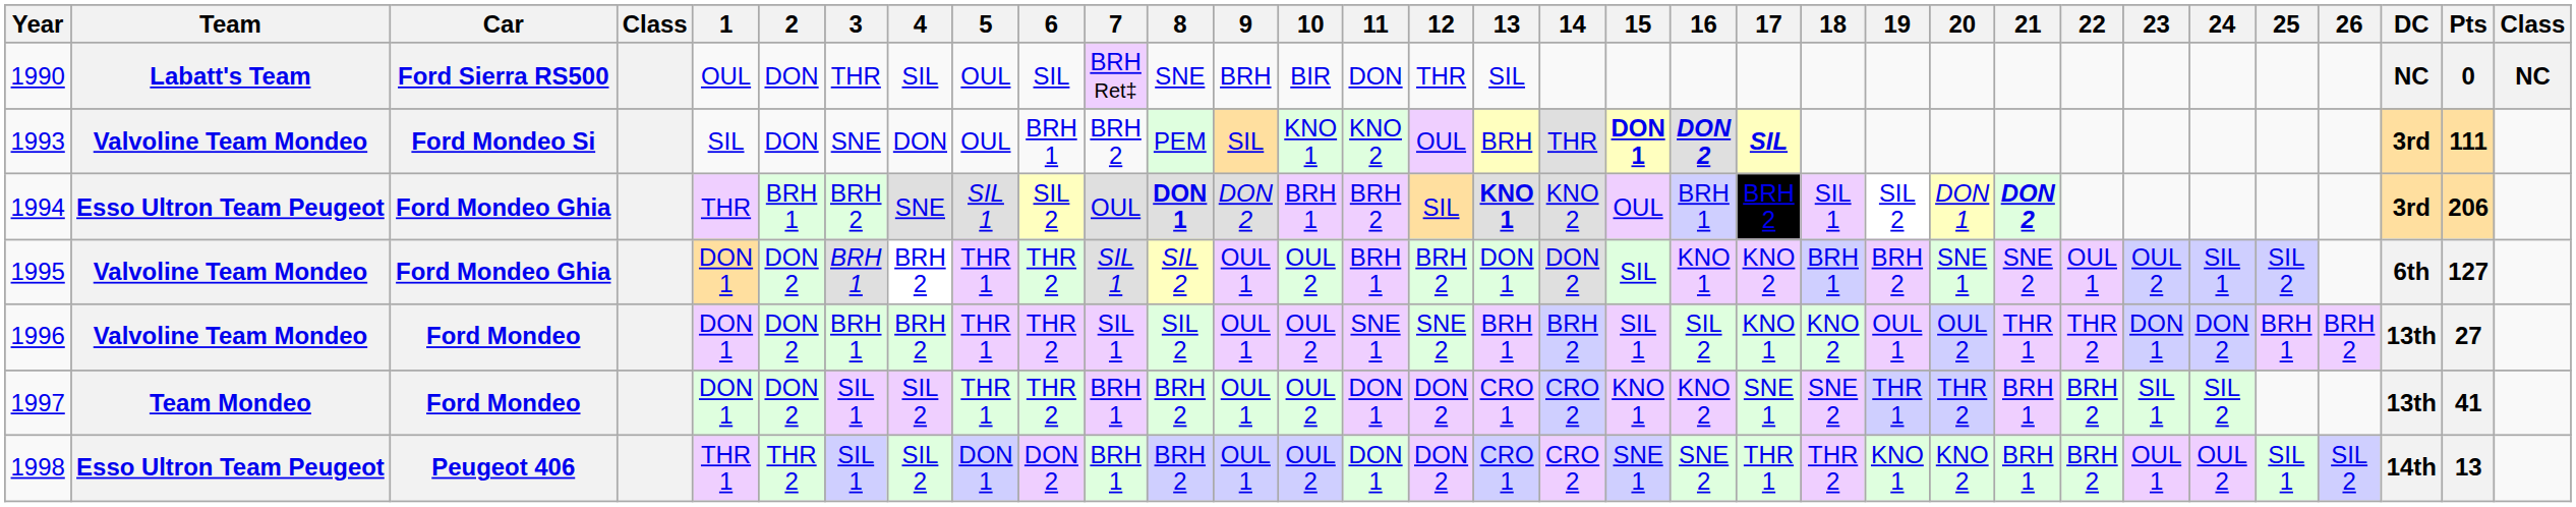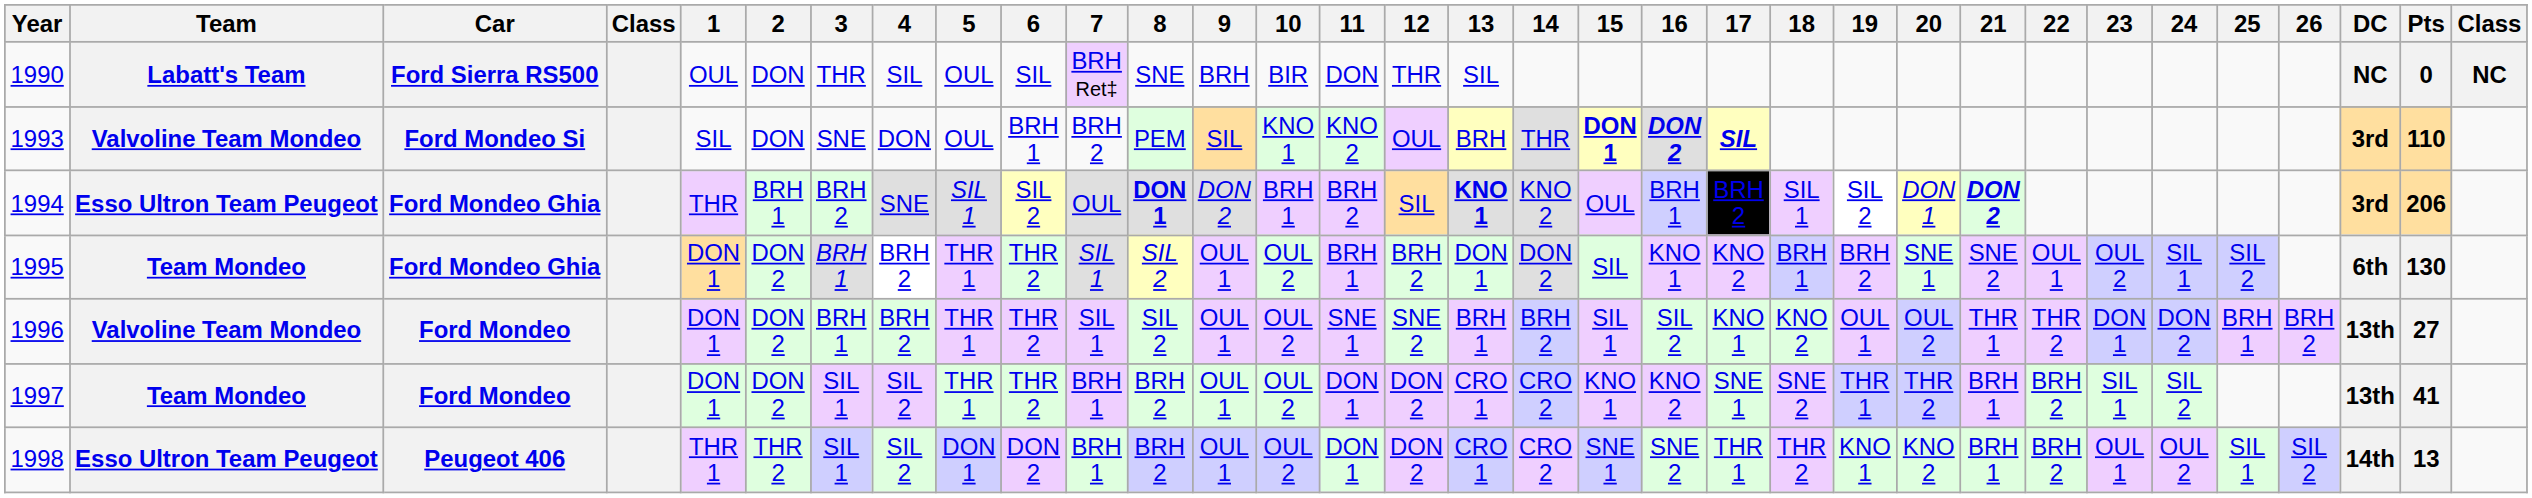 <table class="wikitable" style="text-align:center; font-size:85%">
 <tr>
 <th>Year</th>
 <th>Team</th>
 <th>Car</th>
 <th>Class</th>
 <th>1</th>
 <th>2</th>
 <th>3</th>
 <th>4</th>
 <th>5</th>
 <th>6</th>
 <th>7</th>
 <th>8</th>
 <th>9</th>
 <th>10</th>
 <th>11</th>
 <th>12</th>
 <th>13</th>
 <th>14</th>
 <th>15</th>
 <th>16</th>
 <th>17</th>
 <th>18</th>
 <th>19</th>
 <th>20</th>
 <th>21</th>
 <th>22</th>
 <th>23</th>
 <th>24</th>
 <th>25</th>
 <th>26</th>
 <th>DC</th>
 <th>Pts</th>
 <th>Class</th>
 </tr>
 <tr>
 <td><a href='#'>1990</a></td>
 <th nowrap><a href='#'>Labatt's Team</a></th>
 <th nowrap><a href='#'>Ford Sierra RS500</a></th>
 <th><span></span></th>
 <td><a href='#'>OUL</a></td>
 <td><a href='#'>DON</a></td>
 <td><a href='#'>THR</a></td>
 <td><a href='#'>SIL</a></td>
 <td><a href='#'>OUL</a></td>
 <td><a href='#'>SIL</a></td>
 <td style="background:#EFCFFF;"><a href='#'>BRH</a><br><small>Ret‡</small></td>
 <td><a href='#'>SNE</a></td>
 <td><a href='#'>BRH</a></td>
 <td><a href='#'>BIR</a></td>
 <td><a href='#'>DON</a></td>
 <td><a href='#'>THR</a></td>
 <td><a href='#'>SIL</a></td>
 <td></td>
 <td></td>
 <td></td>
 <td></td>
 <td></td>
 <td></td>
 <td></td>
 <td></td>
 <td></td>
 <td></td>
 <td></td>
 <td></td>
 <td></td>
 <th>NC</th>
 <th>0</th>
 <th>NC</th>
 </tr>
 <tr>
 <td><a href='#'>1993</a></td>
 <th nowrap><a href='#'>Valvoline Team Mondeo</a></th>
 <th nowrap><a href='#'>Ford Mondeo Si</a></th>
 <th></th>
 <td><a href='#'>SIL</a></td>
 <td><a href='#'>DON</a></td>
 <td><a href='#'>SNE</a></td>
 <td><a href='#'>DON</a></td>
 <td><a href='#'>OUL</a></td>
 <td><a href='#'>BRH<br>1</a></td>
 <td><a href='#'>BRH<br>2</a></td>
 <td style="background:#DFFFDF;"><a href='#'>PEM</a><br></td>
 <td style="background:#FFDF9F;"><a href='#'>SIL</a><br></td>
 <td style="background:#DFFFDF;"><a href='#'>KNO<br>1</a><br></td>
 <td style="background:#DFFFDF;"><a href='#'>KNO<br>2</a><br></td>
 <td style="background:#EFCFFF;"><a href='#'>OUL</a><br></td>
 <td style="background:#FFFFBF;"><a href='#'>BRH</a><br></td>
 <td style="background:#DFDFDF;"><a href='#'>THR</a><br></td>
 <td style="background:#FFFFBF;"><strong><a href='#'>DON<br>1</a></strong><br></td>
 <td style="background:#DFDFDF;"><strong><em><a href='#'>DON<br>2</a></em></strong><br></td>
 <td style="background:#FFFFBF;"><strong><em><a href='#'>SIL</a></em></strong><br></td>
 <td></td>
 <td></td>
 <td></td>
 <td></td>
 <td></td>
 <td></td>
 <td></td>
 <td></td>
 <td></td>
 <th style="background:#FFDF9F;">3rd</th>
-<th style="background:#FFDF9F;">111</th>
+<th style="background:#FFDF9F;">110</th>
 <td></td>
 </tr>
 <tr>
 <td><a href='#'>1994</a></td>
 <th nowrap><a href='#'>Esso Ultron Team Peugeot</a></th>
 <th nowrap><a href='#'>Ford Mondeo Ghia</a></th>
 <th></th>
 <td style="background:#EFCFFF;"><a href='#'>THR</a><br></td>
 <td style="background:#DFFFDF;"><a href='#'>BRH<br>1</a><br></td>
 <td style="background:#DFFFDF;"><a href='#'>BRH<br>2</a><br></td>
 <td style="background:#DFDFDF;"><a href='#'>SNE</a><br></td>
 <td style="background:#DFDFDF;"><em><a href='#'>SIL<br>1</a></em><br></td>
 <td style="background:#FFFFBF;"><a href='#'>SIL<br>2</a><br></td>
 <td style="background:#DFDFDF;"><a href='#'>OUL</a><br></td>
 <td style="background:#DFDFDF;"><strong><a href='#'>DON<br>1</a></strong><br></td>
 <td style="background:#DFDFDF;"><em><a href='#'>DON<br>2</a></em><br></td>
 <td style="background:#EFCFFF;"><a href='#'>BRH<br>1</a><br></td>
 <td style="background:#EFCFFF;"><a href='#'>BRH<br>2</a><br></td>
 <td style="background:#FFDF9F;"><a href='#'>SIL</a><br></td>
 <td style="background:#DFDFDF;"><strong><a href='#'>KNO<br>1</a></strong><br></td>
 <td style="background:#DFDFDF;"><a href='#'>KNO<br>2</a><br></td>
 <td style="background:#EFCFFF;"><a href='#'>OUL</a><br></td>
 <td style="background:#CFCFFF;"><a href='#'>BRH<br>1</a><br></td>
 <td style="background:#000000; color:white"><a href='#'><span>BRH<br>2</span></a><br></td>
 <td style="background:#EFCFFF;"><a href='#'>SIL<br>1</a><br></td>
 <td style="background:#FFFFFF;"><a href='#'>SIL<br>2</a><br></td>
 <td style="background:#FFFFBF;"><em><a href='#'>DON<br>1</a></em><br></td>
 <td style="background:#DFFFDF;"><strong><em><a href='#'>DON<br>2</a></em></strong><br></td>
 <td></td>
 <td></td>
 <td></td>
 <td></td>
 <td></td>
 <th style="background:#FFDF9F;">3rd</th>
 <th style="background:#FFDF9F;">206</th>
 <td></td>
 </tr>
 <tr>
 <td><a href='#'>1995</a></td>
-<th nowrap><a href='#'>Valvoline Team Mondeo</a></th>
+<th nowrap><a href='#'>Team Mondeo</a></th>
 <th nowrap><a href='#'>Ford Mondeo Ghia</a></th>
 <th></th>
 <td style="background:#FFDF9F;"><a href='#'>DON<br>1</a><br></td>
 <td style="background:#DFFFDF;"><a href='#'>DON<br>2</a><br></td>
 <td style="background:#DFDFDF;"><em><a href='#'>BRH<br>1</a></em><br></td>
 <td style="background:#FFFFFF;"><a href='#'>BRH<br>2</a><br></td>
 <td style="background:#EFCFFF;"><a href='#'>THR<br>1</a><br></td>
 <td style="background:#DFFFDF;"><a href='#'>THR<br>2</a><br></td>
 <td style="background:#DFDFDF;"><em><a href='#'>SIL<br>1</a></em><br></td>
 <td style="background:#FFFFBF;"><em><a href='#'>SIL<br>2</a></em><br></td>
 <td style="background:#EFCFFF;"><a href='#'>OUL<br>1</a><br></td>
 <td style="background:#DFFFDF;"><a href='#'>OUL<br>2</a><br></td>
 <td style="background:#EFCFFF;"><a href='#'>BRH<br>1</a><br></td>
 <td style="background:#DFFFDF;"><a href='#'>BRH<br>2</a><br></td>
 <td style="background:#DFFFDF;"><a href='#'>DON<br>1</a><br></td>
 <td style="background:#DFDFDF;"><a href='#'>DON<br>2</a><br></td>
 <td style="background:#DFFFDF;"><a href='#'>SIL</a><br></td>
 <td style="background:#EFCFFF;"><a href='#'>KNO<br>1</a><br></td>
 <td style="background:#EFCFFF;"><a href='#'>KNO<br>2</a><br></td>
 <td style="background:#CFCFFF;"><a href='#'>BRH<br>1</a><br></td>
 <td style="background:#EFCFFF;"><a href='#'>BRH<br>2</a><br></td>
 <td style="background:#DFFFDF;"><a href='#'>SNE<br>1</a><br></td>
 <td style="background:#EFCFFF;"><a href='#'>SNE<br>2</a><br></td>
 <td style="background:#EFCFFF;"><a href='#'>OUL<br>1</a><br></td>
 <td style="background:#CFCFFF;"><a href='#'>OUL<br>2</a><br></td>
 <td style="background:#CFCFFF;"><a href='#'>SIL<br>1</a><br></td>
 <td style="background:#CFCFFF;"><a href='#'>SIL<br>2</a><br></td>
 <td></td>
 <th>6th</th>
-<th>127</th>
+<th>130</th>
 <td></td>
 </tr>
 <tr>
 <td><a href='#'>1996</a></td>
 <th nowrap><a href='#'>Valvoline Team Mondeo</a></th>
 <th nowrap><a href='#'>Ford Mondeo</a></th>
 <th></th>
 <td style="background:#EFCFFF;"><a href='#'>DON<br>1</a><br></td>
 <td style="background:#DFFFDF;"><a href='#'>DON<br>2</a><br></td>
 <td style="background:#DFFFDF;"><a href='#'>BRH<br>1</a><br></td>
 <td style="background:#DFFFDF;"><a href='#'>BRH<br>2</a><br></td>
 <td style="background:#EFCFFF;"><a href='#'>THR<br>1</a><br></td>
 <td style="background:#EFCFFF;"><a href='#'>THR<br>2</a><br></td>
 <td style="background:#EFCFFF;"><a href='#'>SIL<br>1</a><br></td>
 <td style="background:#DFFFDF;"><a href='#'>SIL<br>2</a><br></td>
 <td style="background:#EFCFFF;"><a href='#'>OUL<br>1</a><br></td>
 <td style="background:#EFCFFF;"><a href='#'>OUL<br>2</a><br></td>
 <td style="background:#EFCFFF;"><a href='#'>SNE<br>1</a><br></td>
 <td style="background:#DFFFDF;"><a href='#'>SNE<br>2</a><br></td>
 <td style="background:#EFCFFF;"><a href='#'>BRH<br>1</a><br></td>
 <td style="background:#CFCFFF;"><a href='#'>BRH<br>2</a><br></td>
 <td style="background:#EFCFFF;"><a href='#'>SIL<br>1</a><br></td>
 <td style="background:#DFFFDF;"><a href='#'>SIL<br>2</a><br></td>
 <td style="background:#DFFFDF;"><a href='#'>KNO<br>1</a><br></td>
 <td style="background:#DFFFDF;"><a href='#'>KNO<br>2</a><br></td>
 <td style="background:#EFCFFF;"><a href='#'>OUL<br>1</a><br></td>
 <td style="background:#CFCFFF;"><a href='#'>OUL<br>2</a><br></td>
 <td style="background:#EFCFFF;"><a href='#'>THR<br>1</a><br></td>
 <td style="background:#EFCFFF;"><a href='#'>THR<br>2</a><br></td>
 <td style="background:#CFCFFF;"><a href='#'>DON<br>1</a><br></td>
 <td style="background:#CFCFFF;"><a href='#'>DON<br>2</a><br></td>
 <td style="background:#EFCFFF;"><a href='#'>BRH<br>1</a><br></td>
 <td style="background:#EFCFFF;"><a href='#'>BRH<br>2</a><br></td>
 <th>13th</th>
 <th>27</th>
 <td></td>
 </tr>
 <tr>
 <td><a href='#'>1997</a></td>
 <th nowrap><a href='#'>Team Mondeo</a></th>
 <th nowrap><a href='#'>Ford Mondeo</a></th>
 <th></th>
 <td style="background:#DFFFDF;"><a href='#'>DON<br>1</a><br></td>
 <td style="background:#DFFFDF;"><a href='#'>DON<br>2</a><br></td>
 <td style="background:#EFCFFF;"><a href='#'>SIL<br>1</a><br></td>
 <td style="background:#EFCFFF;"><a href='#'>SIL<br>2</a><br></td>
 <td style="background:#DFFFDF;"><a href='#'>THR<br>1</a><br></td>
 <td style="background:#DFFFDF;"><a href='#'>THR<br>2</a><br></td>
 <td style="background:#EFCFFF;"><a href='#'>BRH<br>1</a><br></td>
 <td style="background:#DFFFDF;"><a href='#'>BRH<br>2</a><br></td>
 <td style="background:#DFFFDF;"><a href='#'>OUL<br>1</a><br></td>
 <td style="background:#DFFFDF;"><a href='#'>OUL<br>2</a><br></td>
 <td style="background:#EFCFFF;"><a href='#'>DON<br>1</a><br></td>
 <td style="background:#EFCFFF;"><a href='#'>DON<br>2</a><br></td>
 <td style="background:#EFCFFF;"><a href='#'>CRO<br>1</a><br></td>
 <td style="background:#CFCFFF;"><a href='#'>CRO<br>2</a><br></td>
 <td style="background:#EFCFFF;"><a href='#'>KNO<br>1</a><br></td>
 <td style="background:#EFCFFF;"><a href='#'>KNO<br>2</a><br></td>
 <td style="background:#DFFFDF;"><a href='#'>SNE<br>1</a><br></td>
 <td style="background:#EFCFFF;"><a href='#'>SNE<br>2</a><br></td>
 <td style="background:#CFCFFF;"><a href='#'>THR<br>1</a><br></td>
 <td style="background:#CFCFFF;"><a href='#'>THR<br>2</a><br></td>
 <td style="background:#EFCFFF;"><a href='#'>BRH<br>1</a><br></td>
 <td style="background:#DFFFDF;"><a href='#'>BRH<br>2</a><br></td>
 <td style="background:#DFFFDF;"><a href='#'>SIL<br>1</a><br></td>
 <td style="background:#DFFFDF;"><a href='#'>SIL<br>2</a><br></td>
 <td></td>
 <td></td>
 <th>13th</th>
 <th>41</th>
 <td></td>
 </tr>
 <tr>
 <td><a href='#'>1998</a></td>
 <th nowrap><a href='#'>Esso Ultron Team Peugeot</a></th>
 <th nowrap><a href='#'>Peugeot 406</a></th>
 <th></th>
 <td style="background:#EFCFFF;"><a href='#'>THR<br>1</a><br></td>
 <td style="background:#DFFFDF;"><a href='#'>THR<br>2</a><br></td>
 <td style="background:#CFCFFF;"><a href='#'>SIL<br>1</a><br></td>
 <td style="background:#DFFFDF;"><a href='#'>SIL<br>2</a><br></td>
 <td style="background:#CFCFFF;"><a href='#'>DON<br>1</a><br></td>
 <td style="background:#EFCFFF;"><a href='#'>DON<br>2</a><br></td>
 <td style="background:#DFFFDF;"><a href='#'>BRH<br>1</a><br></td>
 <td style="background:#CFCFFF;"><a href='#'>BRH<br>2</a><br></td>
 <td style="background:#CFCFFF;"><a href='#'>OUL<br>1</a><br></td>
 <td style="background:#CFCFFF;"><a href='#'>OUL<br>2</a><br></td>
 <td style="background:#DFFFDF;"><a href='#'>DON<br>1</a><br></td>
 <td style="background:#EFCFFF;"><a href='#'>DON<br>2</a><br></td>
 <td style="background:#CFCFFF;"><a href='#'>CRO<br>1</a><br></td>
 <td style="background:#EFCFFF;"><a href='#'>CRO<br>2</a><br></td>
 <td style="background:#CFCFFF;"><a href='#'>SNE<br>1</a><br></td>
 <td style="background:#DFFFDF;"><a href='#'>SNE<br>2</a><br></td>
 <td style="background:#DFFFDF;"><a href='#'>THR<br>1</a><br></td>
 <td style="background:#EFCFFF;"><a href='#'>THR<br>2</a><br></td>
 <td style="background:#DFFFDF;"><a href='#'>KNO<br>1</a><br></td>
 <td style="background:#DFFFDF;"><a href='#'>KNO<br>2</a><br></td>
 <td style="background:#DFFFDF;"><a href='#'>BRH<br>1</a><br></td>
 <td style="background:#DFFFDF;"><a href='#'>BRH<br>2</a><br></td>
 <td style="background:#EFCFFF;"><a href='#'>OUL<br>1</a><br></td>
 <td style="background:#EFCFFF;"><a href='#'>OUL<br>2</a><br></td>
 <td style="background:#DFFFDF;"><a href='#'>SIL<br>1</a><br></td>
 <td style="background:#CFCFFF;"><a href='#'>SIL<br>2</a><br></td>
 <th>14th</th>
 <th>13</th>
 <td></td>
 </tr>
 </table>
